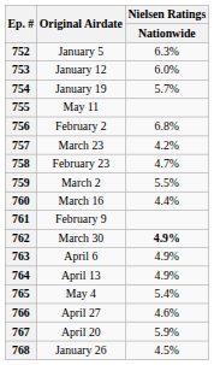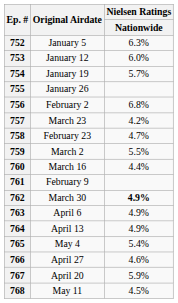 <table class="wikitable" style="text-align:center;">
 <tr>
 <th rowspan=2>Ep. #</th>
 <th rowspan=2>Original Airdate</th>
 <th colspan=1><strong>Nielsen Ratings</strong></th>
 </tr>
 <tr>
 <th colspan=1><strong>Nationwide</strong></th>
 </tr>
 <tr>
 <th>752</th>
 <td>January 5</td>
 <td>6.3%</td>
 </tr>
 <tr>
 <th>753</th>
 <td>January 12</td>
 <td>6.0%</td>
 </tr>
 <tr>
 <th>754</th>
 <td>January 19</td>
 <td>5.7%</td>
 </tr>
 <tr>
 <th>755</th>
-<td>May 11</td>
+<td>January 26</td>
 <td></td>
 </tr>
 <tr>
 <th>756</th>
 <td>February 2</td>
 <td>6.8%</td>
 </tr>
 <tr>
 <th>757</th>
 <td>March 23</td>
 <td>4.2%</td>
 </tr>
 <tr>
 <th>758</th>
 <td>February 23</td>
 <td>4.7%</td>
 </tr>
 <tr>
 <th>759</th>
 <td>March 2</td>
 <td>5.5%</td>
 </tr>
 <tr>
 <th>760</th>
 <td>March 16</td>
 <td>4.4%</td>
 </tr>
 <tr>
 <th>761</th>
 <td>February 9</td>
 <td></td>
 </tr>
 <tr>
 <th>762</th>
 <td>March 30</td>
 <td><strong>4.9%</strong></td>
 </tr>
 <tr>
 <th>763</th>
 <td>April 6</td>
 <td>4.9%</td>
 </tr>
 <tr>
 <th>764</th>
 <td>April 13</td>
 <td>4.9%</td>
 </tr>
 <tr>
 <th>765</th>
 <td>May 4</td>
 <td>5.4%</td>
 </tr>
 <tr>
 <th>766</th>
 <td>April 27</td>
 <td>4.6%</td>
 </tr>
 <tr>
 <th>767</th>
 <td>April 20</td>
 <td>5.9%</td>
 </tr>
 <tr>
 <th>768</th>
-<td>January 26</td>
+<td>May 11</td>
 <td>4.5%</td>
 </tr>
 </table>
